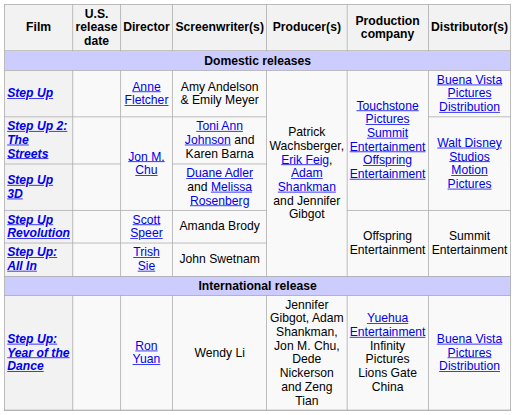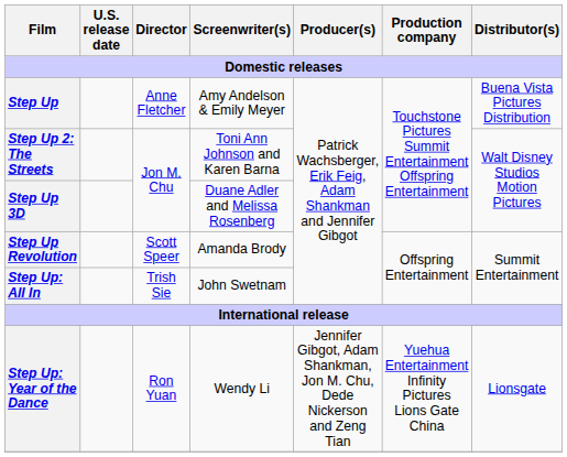 <table class="wikitable plainrowheaders" style="text-align:center;">
 <tr>
 <th scope="col">Film</th>
 <th scope="col">U.S. release date</th>
 <th scope="col">Director</th>
 <th scope="col">Screenwriter(s)</th>
 <th scope="col">Producer(s)</th>
 <th scope="col">Production company</th>
 <th scope="col">Distributor(s)</th>
 </tr>
 <tr>
 <th scope="col" colspan="7" style="background-color:#ccccff;">Domestic releases</th>
 </tr>
 <tr>
 <th scope="row" style="text-align:left"><em><a href='#'>Step Up</a></em></th>
 <td style="text-align:left"></td>
 <td><a href='#'>Anne Fletcher</a></td>
 <td>Amy Andelson & Emily Meyer</td>
 <td rowspan="5">Patrick Wachsberger, <a href='#'>Erik Feig</a>, <a href='#'>Adam Shankman</a> and Jennifer Gibgot</td>
 <td rowspan="3"><a href='#'>Touchstone Pictures</a><br><a href='#'>Summit Entertainment</a><br><a href='#'>Offspring Entertainment</a></td>
 <td><a href='#'>Buena Vista Pictures Distribution</a></td>
 </tr>
 <tr>
 <th scope="row" style="text-align:left"><em><a href='#'>Step Up 2: The Streets</a></em></th>
 <td style="text-align:left"></td>
 <td rowspan="2"><a href='#'>Jon M. Chu</a></td>
 <td><a href='#'>Toni Ann Johnson</a> and Karen Barna</td>
 <td rowspan="2"><a href='#'>Walt Disney Studios Motion Pictures</a></td>
 </tr>
 <tr>
 <th scope="row" style="text-align:left"><em><a href='#'>Step Up 3D</a></em></th>
 <td style="text-align:left"></td>
 <td><a href='#'>Duane Adler</a> and <a href='#'>Melissa Rosenberg</a></td>
 </tr>
 <tr>
 <th scope="row" style="text-align:left"><em><a href='#'>Step Up Revolution</a></em></th>
 <td style="text-align:left"></td>
 <td><a href='#'>Scott Speer</a></td>
 <td>Amanda Brody</td>
 <td rowspan="2">Offspring Entertainment</td>
 <td rowspan="2">Summit Entertainment</td>
 </tr>
 <tr>
 <th scope="row" style="text-align:left"><em><a href='#'>Step Up: All In</a></em></th>
 <td style="text-align:left"></td>
 <td><a href='#'>Trish Sie</a></td>
 <td>John Swetnam</td>
 </tr>
 <tr>
 <th scope="col" colspan="7" style="background-color:#ccccff;">International release</th>
 </tr>
 <tr>
 <th scope="row" style="text-align:left"><em><a href='#'>Step Up: Year of the Dance</a></em></th>
 <td style="text-align:left"></td>
 <td><a href='#'>Ron Yuan</a></td>
 <td>Wendy Li</td>
 <td>Jennifer Gibgot, Adam Shankman, Jon M. Chu, Dede Nickerson and Zeng Tian</td>
 <td><a href='#'>Yuehua Entertainment</a><br>Infinity Pictures<br>Lions Gate China</td>
-<td><a href='#'>Buena Vista Pictures Distribution</a></td>
+<td><a href='#'>Lionsgate</a></td>
 </tr>
 <tr>
 </tr>
 </table>
